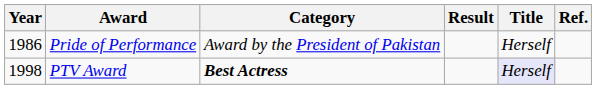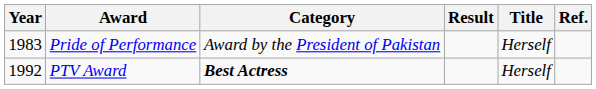 <table class="wikitable">
 <tr>
 <th>Year</th>
 <th>Award</th>
 <th>Category</th>
 <th>Result</th>
 <th>Title</th>
 <th>Ref.</th>
 </tr>
 <tr>
-<td>1986</td>
+<td>1983</td>
 <td><em><a href='#'>Pride of Performance</a></em></td>
 <td><em>Award by the <a href='#'>President of Pakistan</a></em></td>
 <td></td>
 <td><em>Herself</em></td>
 <td></td>
 </tr>
 <tr>
-<td>1998</td>
+<td>1992</td>
 <td><em><a href='#'>PTV Award</a></em></td>
 <td><strong><em>Best Actress</em></strong></td>
 <td></td>
-<td style="background: lavender;"><em>Herself</em></td>
+<td><em>Herself</em></td>
 <td></td>
 </tr>
 </table>
